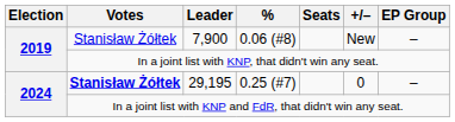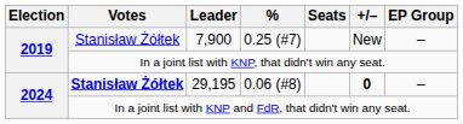 <table class=wikitable style="text-align:center;">
 <tr>
 <th>Election</th>
 <th>Votes</th>
 <th>Leader</th>
 <th>%</th>
 <th>Seats</th>
 <th>+/–</th>
 <th>EP Group</th>
 </tr>
 <tr>
 <th rowspan="2"><a href='#'>2019</a></th>
 <td><a href='#'>Stanisław Żółtek</a></td>
 <td>7,900</td>
-<td>0.06 (#8)</td>
+<td>0.25 (#7)</td>
 <td></td>
 <td>New</td>
 <td>–</td>
 </tr>
 <tr>
 <td colspan="6"><small>In a joint list with <a href='#'>KNP</a>, that didn't win any seat.</small></td>
 </tr>
 <tr>
 <th rowspan="2"><a href='#'>2024</a></th>
 <td><strong><a href='#'>Stanisław Żółtek</a></strong></td>
 <td>29,195</td>
-<td>0.25 (#7)</td>
+<td>0.06 (#8)</td>
 <td></td>
-<td> 0</td>
+<td><strong> 0</strong></td>
 <td>–</td>
 </tr>
 <tr>
 <td colspan="6"><small>In a joint list with <a href='#'>KNP</a> and <a href='#'>FdR</a>, that didn't win any seat.</small></td>
 </tr>
 </table>
